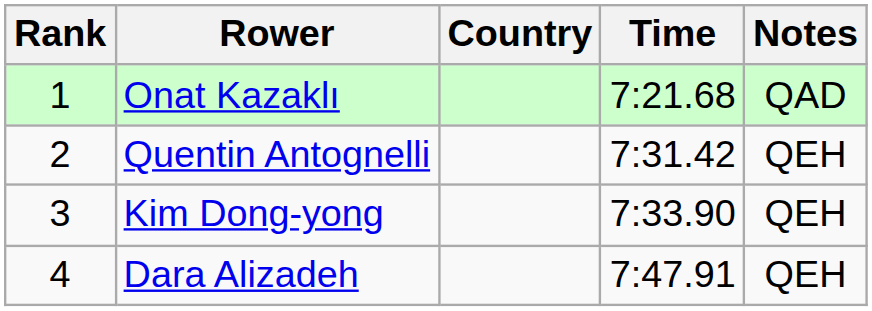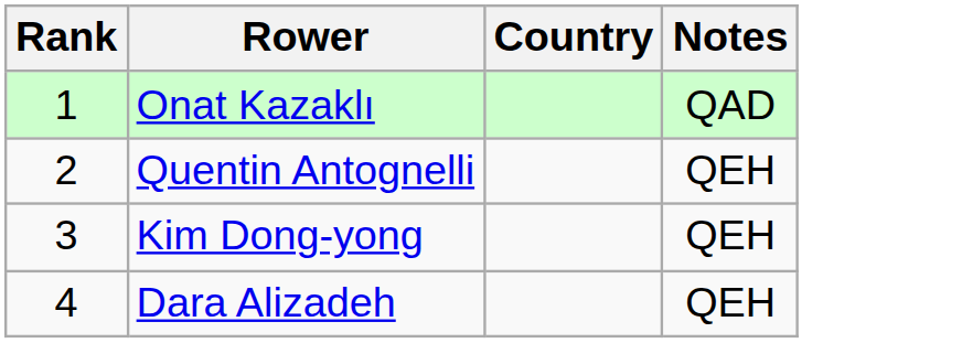 <table class="wikitable" style="text-align:center">
 <tr>
 <th>Rank</th>
 <th>Rower</th>
 <th>Country</th>
-<th>Time</th>
 <th>Notes</th>
 </tr>
 <tr bgcolor=ccffcc>
 <td>1</td>
 <td align="left"><a href='#'>Onat Kazaklı</a></td>
 <td align="left"></td>
-<td>7:21.68</td>
 <td>QAD</td>
 </tr>
 <tr>
 <td>2</td>
 <td align="left"><a href='#'>Quentin Antognelli</a></td>
 <td align="left"></td>
-<td>7:31.42</td>
 <td>QEH</td>
 </tr>
 <tr>
 <td>3</td>
 <td align="left"><a href='#'>Kim Dong-yong</a></td>
 <td align="left"></td>
-<td>7:33.90</td>
 <td>QEH</td>
 </tr>
 <tr>
 <td>4</td>
 <td align="left"><a href='#'>Dara Alizadeh</a></td>
 <td align="left"></td>
-<td>7:47.91</td>
 <td>QEH</td>
 </tr>
 </table>
